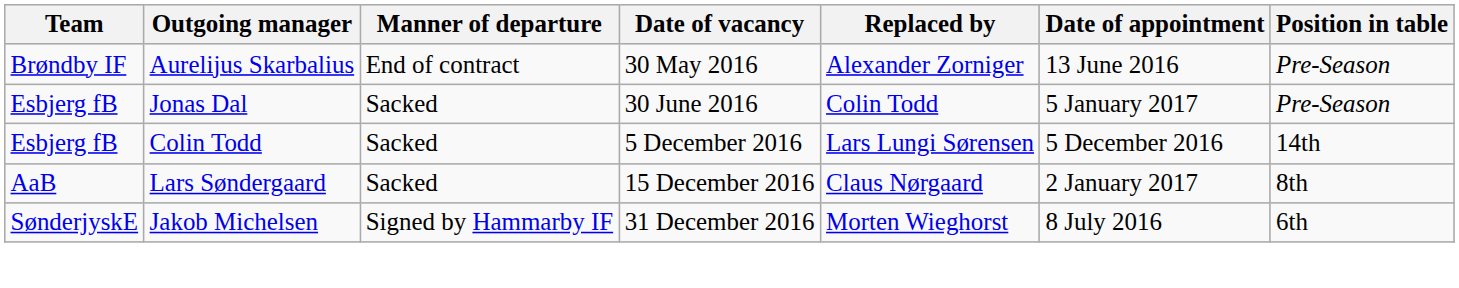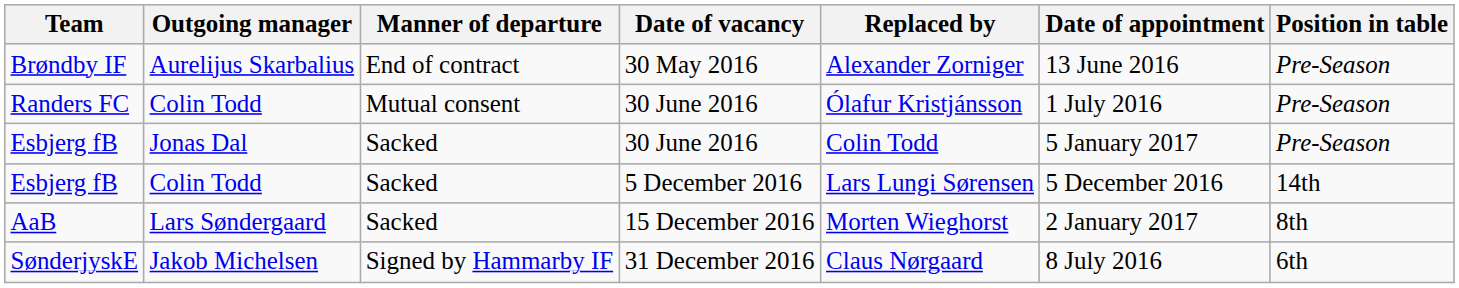 <table class="wikitable">
 <tr>
 <th>Team</th>
 <th>Outgoing manager</th>
 <th>Manner of departure</th>
 <th>Date of vacancy</th>
 <th>Replaced by</th>
 <th>Date of appointment</th>
 <th>Position in table</th>
 </tr>
 <tr>
 <td><a href='#'>Brøndby IF</a></td>
 <td> <a href='#'>Aurelijus Skarbalius</a></td>
 <td>End of contract</td>
 <td>30 May 2016</td>
 <td> <a href='#'>Alexander Zorniger</a></td>
 <td>13 June 2016</td>
+<td><em>Pre-Season</em></td>
+</tr>
+<tr>
+<td><a href='#'>Randers FC</a></td>
+<td> <a href='#'>Colin Todd</a></td>
+<td>Mutual consent</td>
+<td>30 June 2016</td>
+<td> <a href='#'>Ólafur Kristjánsson</a></td>
+<td>1 July 2016</td>
 <td><em>Pre-Season</em></td>
 </tr>
 <tr>
 <td><a href='#'>Esbjerg fB</a></td>
 <td> <a href='#'>Jonas Dal</a></td>
 <td>Sacked</td>
 <td>30 June 2016</td>
 <td> <a href='#'>Colin Todd</a></td>
 <td>5 January 2017</td>
 <td><em>Pre-Season</em></td>
 </tr>
 <tr>
 <td><a href='#'>Esbjerg fB</a></td>
 <td> <a href='#'>Colin Todd</a></td>
 <td>Sacked</td>
 <td>5 December 2016</td>
 <td> <a href='#'>Lars Lungi Sørensen</a></td>
 <td>5 December 2016</td>
 <td>14th</td>
 </tr>
 <tr>
 <td><a href='#'>AaB</a></td>
 <td> <a href='#'>Lars Søndergaard</a></td>
 <td>Sacked</td>
 <td>15 December 2016</td>
-<td> <a href='#'>Claus Nørgaard</a></td>
+<td> <a href='#'>Morten Wieghorst</a></td>
 <td>2 January 2017</td>
 <td>8th</td>
 </tr>
 <tr>
 <td><a href='#'>SønderjyskE</a></td>
 <td> <a href='#'>Jakob Michelsen</a></td>
 <td>Signed by <a href='#'>Hammarby IF</a></td>
 <td>31 December 2016</td>
-<td> <a href='#'>Morten Wieghorst</a></td>
+<td> <a href='#'>Claus Nørgaard</a></td>
 <td>8 July 2016</td>
 <td>6th</td>
 </tr>
 </table>
